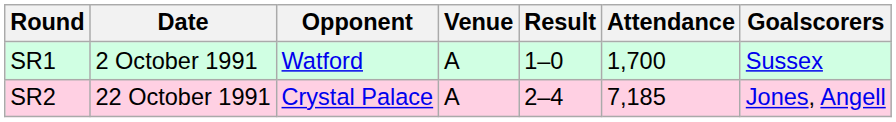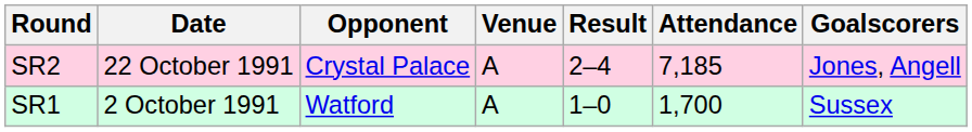 <table class="wikitable">
 <tr>
 <th>Round</th>
 <th>Date</th>
 <th>Opponent</th>
 <th>Venue</th>
 <th>Result</th>
 <th>Attendance</th>
 <th>Goalscorers</th>
 </tr>
+<tr style="background-color: #ffd0e3;">
+<td>SR2</td>
+<td>22 October 1991</td>
+<td><a href='#'>Crystal Palace</a></td>
+<td>A</td>
+<td>2–4</td>
+<td>7,185</td>
+<td><a href='#'>Jones</a>, <a href='#'>Angell</a></td>
+</tr>
 <tr style="background-color: #d0ffe3;">
 <td>SR1</td>
 <td>2 October 1991</td>
 <td><a href='#'>Watford</a></td>
 <td>A</td>
 <td>1–0</td>
 <td>1,700</td>
 <td><a href='#'>Sussex</a></td>
 </tr>
-<tr style="background-color: #ffd0e3;">
-<td>SR2</td>
-<td>22 October 1991</td>
-<td><a href='#'>Crystal Palace</a></td>
-<td>A</td>
-<td>2–4</td>
-<td>7,185</td>
-<td><a href='#'>Jones</a>, <a href='#'>Angell</a></td>
-</tr>
 </table>
